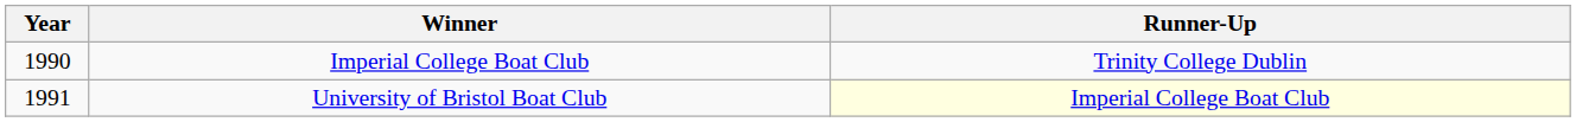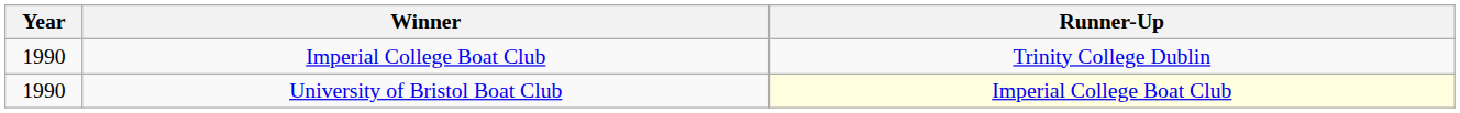 <table class="wikitable" style="text-align:center">
 <tr>
 <th width=50>Year</th>
 <th width=500>Winner</th>
 <th width=500>Runner-Up</th>
 </tr>
 <tr>
 <td>1990</td>
 <td><a href='#'>Imperial College Boat Club</a></td>
 <td><a href='#'>Trinity College Dublin</a></td>
 </tr>
 <tr>
-<td>1991</td>
+<td>1990</td>
 <td><a href='#'>University of Bristol Boat Club</a></td>
 <td style="background: lightyellow;"><a href='#'>Imperial College Boat Club</a></td>
 </tr>
 </table>
